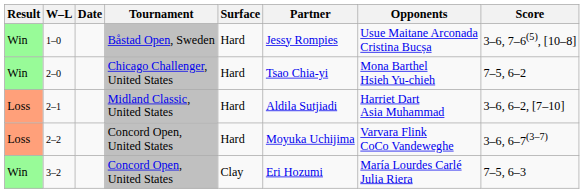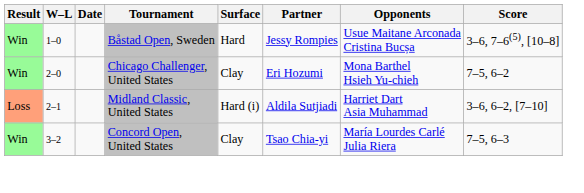 <table class="sortable wikitable">
 <tr>
 <th>Result</th>
 <th class="unsortable">W–L</th>
 <th>Date</th>
 <th>Tournament</th>
 <th>Surface</th>
 <th>Partner</th>
 <th>Opponents</th>
 <th class="unsortable">Score</th>
 </tr>
 <tr>
 <td style="background:#98fb98;">Win</td>
 <td><small>1–0</small></td>
 <td><a href='#'></a></td>
 <td bgcolor=silver><a href='#'>Båstad Open</a>, Sweden</td>
 <td>Hard</td>
 <td> <a href='#'>Jessy Rompies</a></td>
 <td> <a href='#'>Usue Maitane Arconada</a> <br>  <a href='#'>Cristina Bucșa</a></td>
 <td>3–6, 7–6<sup>(5)</sup>, [10–8]</td>
 </tr>
 <tr>
 <td style="background:#98fb98;">Win</td>
 <td><small>2–0</small></td>
 <td><a href='#'></a></td>
 <td bgcolor=silver><a href='#'>Chicago Challenger</a>, <br>United States</td>
-<td>Hard</td>
-<td> <a href='#'>Tsao Chia-yi</a></td>
+<td>Clay</td>
+<td> <a href='#'>Eri Hozumi</a></td>
 <td> <a href='#'>Mona Barthel</a> <br>  <a href='#'>Hsieh Yu-chieh</a></td>
 <td>7–5, 6–2</td>
 </tr>
 <tr>
 <td style="background:#ffa07a;">Loss</td>
 <td><small>2–1</small></td>
 <td><a href='#'></a></td>
 <td bgcolor=silver><a href='#'>Midland Classic</a>, <br>United States</td>
-<td>Hard</td>
+<td>Hard (i)</td>
 <td> <a href='#'>Aldila Sutjiadi</a></td>
 <td> <a href='#'>Harriet Dart</a> <br>  <a href='#'>Asia Muhammad</a></td>
 <td>3–6, 6–2, [7–10]</td>
-</tr>
-<tr>
-<td style="background:#ffa07a;">Loss</td>
-<td><small>2–2</small></td>
-<td><a href='#'></a></td>
-<td bgcolor=silver>Concord Open, <br>United States</td>
-<td>Hard</td>
-<td> <a href='#'>Moyuka Uchijima</a></td>
-<td> <a href='#'>Varvara Flink</a> <br>  <a href='#'>CoCo Vandeweghe</a></td>
-<td>3–6, 6–7<sup>(3–7)</sup></td>
 </tr>
 <tr>
 <td style="background:#98fb98;">Win</td>
 <td><small>3–2</small></td>
 <td><a href='#'></a></td>
 <td bgcolor=silver><a href='#'>Concord Open</a>, <br>United States</td>
 <td>Clay</td>
-<td> <a href='#'>Eri Hozumi</a></td>
+<td> <a href='#'>Tsao Chia-yi</a></td>
 <td> <a href='#'>María Lourdes Carlé</a> <br>  <a href='#'>Julia Riera</a></td>
 <td>7–5, 6–3</td>
 </tr>
 </table>
